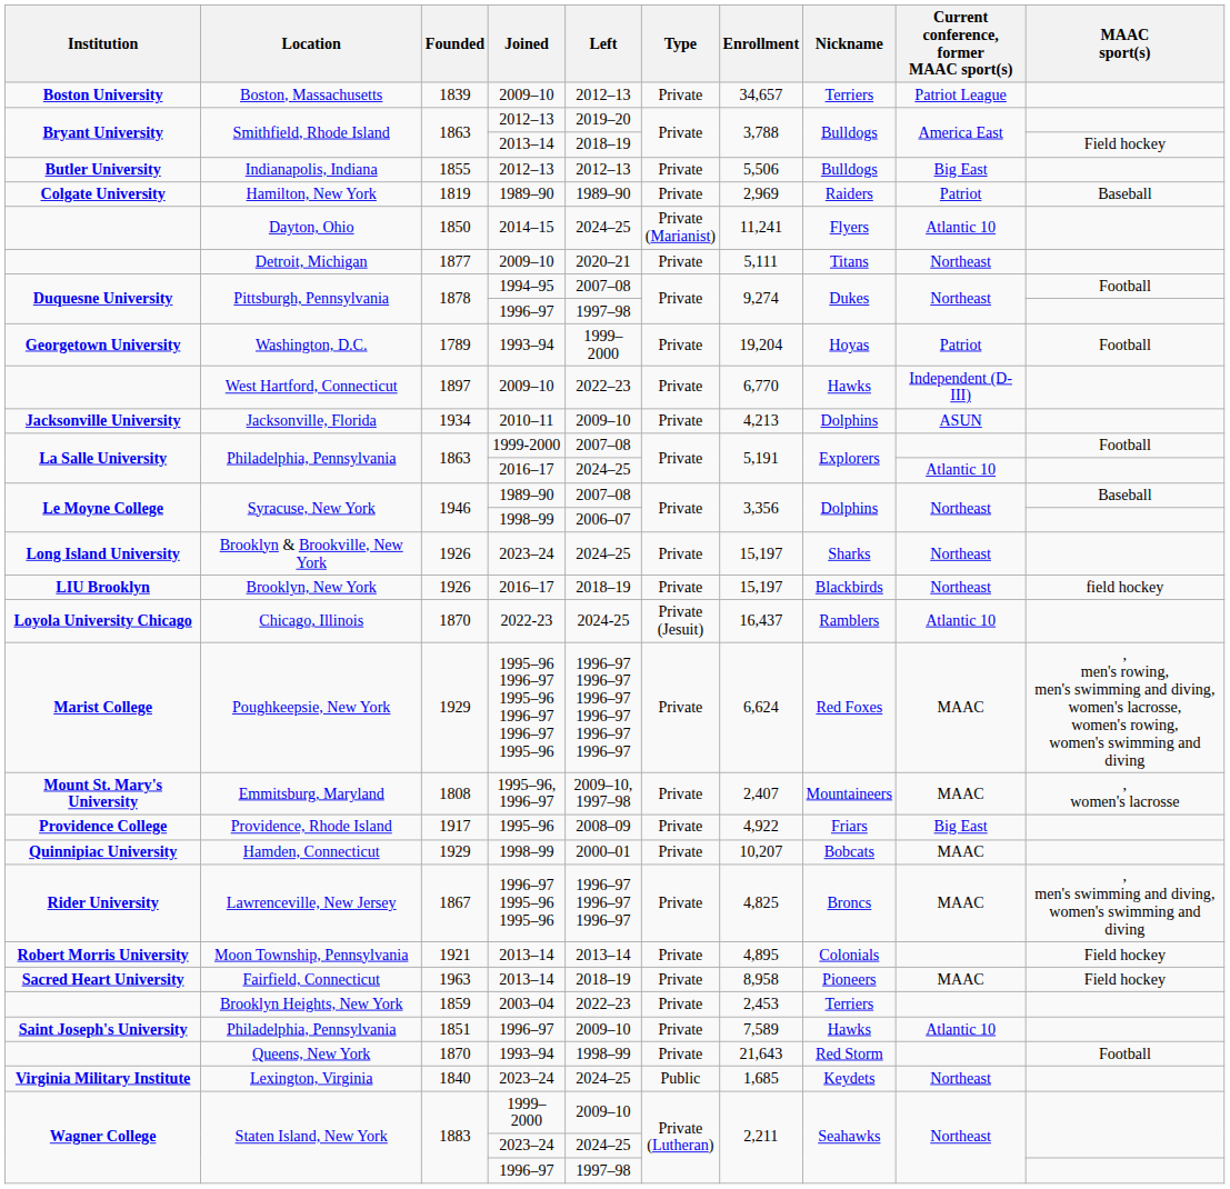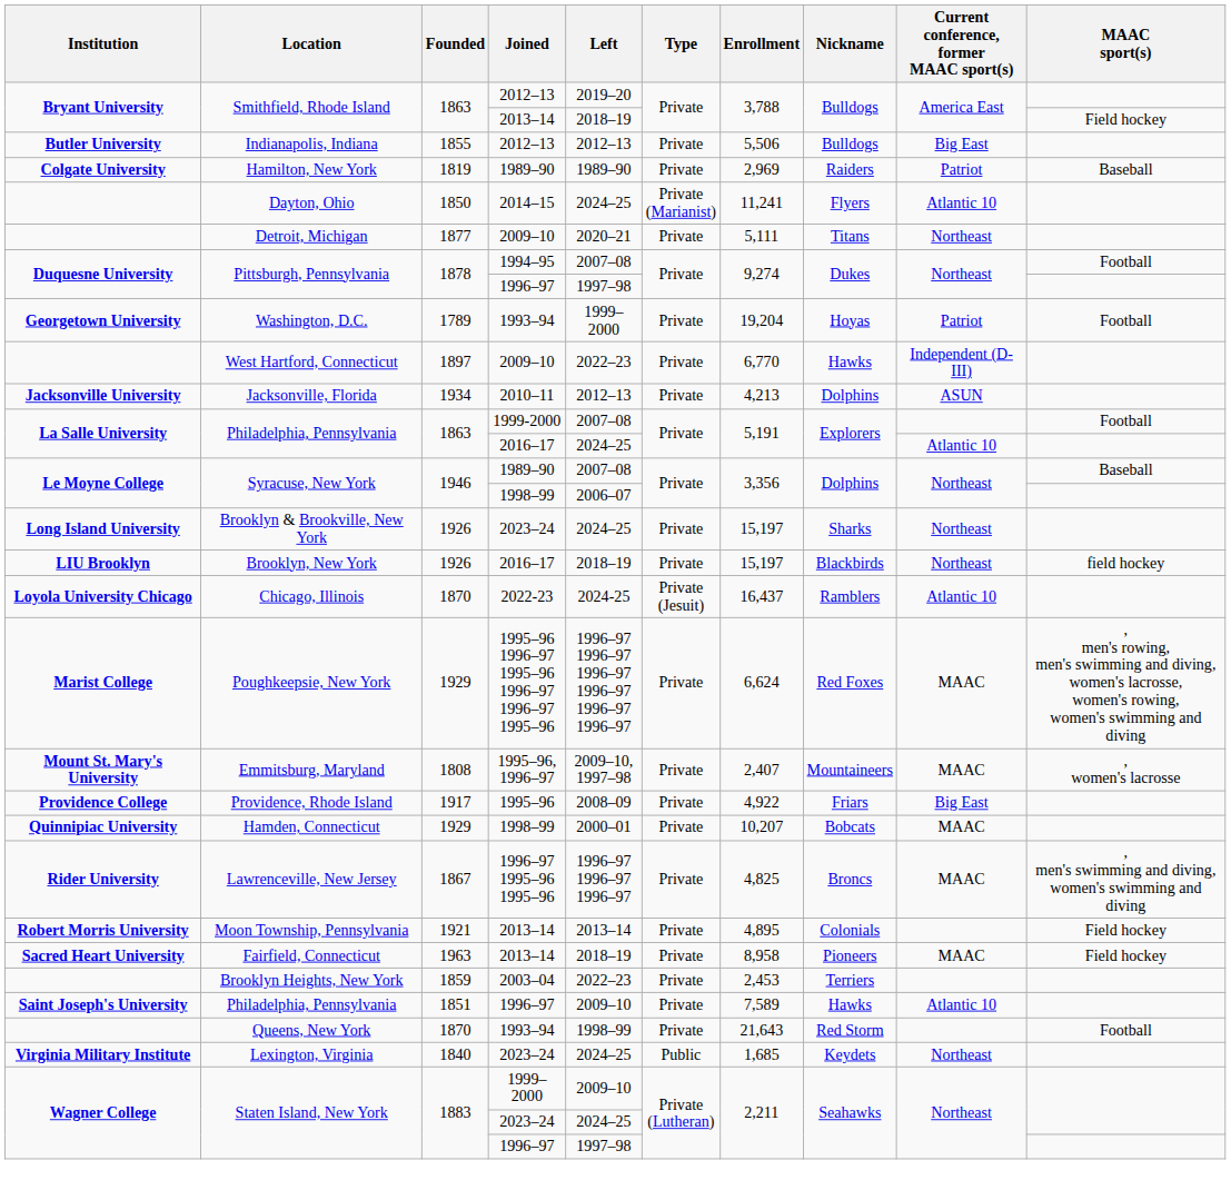 <table class="wikitable sortable" style="text-align: center;">
 <tr>
 <th>Institution</th>
 <th>Location</th>
 <th>Founded</th>
 <th>Joined</th>
 <th>Left</th>
 <th>Type</th>
 <th>Enrollment</th>
 <th>Nickname</th>
 <th>Current<br>conference,<br>former<br>MAAC sport(s)</th>
 <th>MAAC<br>sport(s)</th>
-</tr>
-<tr>
-<td><strong><a href='#'>Boston University</a></strong></td>
-<td><a href='#'>Boston, Massachusetts</a></td>
-<td>1839</td>
-<td>2009–10</td>
-<td>2012–13</td>
-<td>Private</td>
-<td>34,657</td>
-<td><a href='#'>Terriers</a></td>
-<td><a href='#'>Patriot League</a></td>
-<td></td>
 </tr>
 <tr>
 <td rowspan=2><strong><a href='#'>Bryant University</a></strong></td>
 <td rowspan=2><a href='#'>Smithfield, Rhode Island</a></td>
 <td rowspan=2>1863</td>
 <td>2012–13</td>
 <td>2019–20</td>
 <td rowspan=2>Private</td>
 <td rowspan=2>3,788</td>
 <td rowspan=2><a href='#'>Bulldogs</a></td>
 <td rowspan=2><a href='#'>America East</a></td>
 <td></td>
 </tr>
 <tr>
 <td>2013–14</td>
 <td>2018–19</td>
 <td>Field hockey</td>
 </tr>
 <tr>
 <td><strong><a href='#'>Butler University</a></strong></td>
 <td><a href='#'>Indianapolis, Indiana</a></td>
 <td>1855</td>
 <td>2012–13</td>
 <td>2012–13</td>
 <td>Private</td>
 <td>5,506</td>
 <td><a href='#'>Bulldogs</a></td>
 <td><a href='#'>Big East</a></td>
 <td></td>
 </tr>
 <tr>
 <td><strong><a href='#'>Colgate University</a></strong></td>
 <td><a href='#'>Hamilton, New York</a></td>
 <td>1819</td>
 <td>1989–90</td>
 <td>1989–90</td>
 <td>Private</td>
 <td>2,969</td>
 <td><a href='#'>Raiders</a></td>
 <td><a href='#'>Patriot</a></td>
 <td>Baseball</td>
 </tr>
 <tr>
 <td></td>
 <td><a href='#'>Dayton, Ohio</a></td>
 <td>1850</td>
 <td>2014–15</td>
 <td>2024–25</td>
 <td>Private<br>(<a href='#'>Marianist</a>)</td>
 <td>11,241</td>
 <td><a href='#'>Flyers</a></td>
 <td><a href='#'>Atlantic 10</a></td>
 <td></td>
 </tr>
 <tr>
 <td></td>
 <td><a href='#'>Detroit, Michigan</a></td>
 <td>1877</td>
 <td>2009–10</td>
 <td>2020–21</td>
 <td>Private</td>
 <td>5,111</td>
 <td><a href='#'>Titans</a></td>
 <td><a href='#'>Northeast</a></td>
 <td></td>
 </tr>
 <tr>
 <td rowspan=2><strong><a href='#'>Duquesne University</a></strong></td>
 <td rowspan=2><a href='#'>Pittsburgh, Pennsylvania</a></td>
 <td rowspan=2>1878</td>
 <td>1994–95</td>
 <td>2007–08</td>
 <td rowspan=2>Private</td>
 <td rowspan=2>9,274</td>
 <td rowspan=2><a href='#'>Dukes</a></td>
 <td rowspan=2><a href='#'>Northeast</a></td>
 <td>Football</td>
 </tr>
 <tr>
 <td>1996–97</td>
 <td>1997–98</td>
 <td></td>
 </tr>
 <tr>
 <td><strong><a href='#'>Georgetown University</a></strong></td>
 <td><a href='#'>Washington, D.C.</a></td>
 <td>1789</td>
 <td>1993–94</td>
 <td>1999–2000</td>
 <td>Private</td>
 <td>19,204</td>
 <td><a href='#'>Hoyas</a></td>
 <td><a href='#'>Patriot</a></td>
 <td>Football</td>
 </tr>
 <tr>
 <td></td>
 <td><a href='#'>West Hartford, Connecticut</a></td>
 <td>1897</td>
 <td>2009–10</td>
 <td>2022–23</td>
 <td>Private</td>
 <td>6,770</td>
 <td><a href='#'>Hawks</a></td>
 <td><a href='#'>Independent (D-III)</a></td>
 <td></td>
 </tr>
 <tr>
 <td><strong><a href='#'>Jacksonville University</a></strong></td>
 <td><a href='#'>Jacksonville, Florida</a></td>
 <td>1934</td>
 <td>2010–11</td>
-<td>2009–10</td>
+<td>2012–13</td>
 <td>Private</td>
 <td>4,213</td>
 <td><a href='#'>Dolphins</a></td>
 <td><a href='#'>ASUN</a></td>
 <td></td>
 </tr>
 <tr>
 <td rowspan=2><strong><a href='#'>La Salle University</a></strong></td>
 <td rowspan=2><a href='#'>Philadelphia, Pennsylvania</a></td>
 <td rowspan=2>1863</td>
 <td>1999-2000</td>
 <td>2007–08</td>
 <td rowspan=2>Private</td>
 <td rowspan=2>5,191</td>
 <td rowspan=2><a href='#'>Explorers</a></td>
 <td></td>
 <td>Football</td>
 </tr>
 <tr>
 <td>2016–17</td>
 <td>2024–25</td>
 <td><a href='#'>Atlantic 10</a></td>
 <td></td>
 </tr>
 <tr>
 <td rowspan=2><strong><a href='#'>Le Moyne College</a></strong></td>
 <td rowspan=2><a href='#'>Syracuse, New York</a></td>
 <td rowspan=2>1946</td>
 <td>1989–90</td>
 <td>2007–08</td>
 <td rowspan=2>Private</td>
 <td rowspan=2>3,356</td>
 <td rowspan=2><a href='#'>Dolphins</a></td>
 <td rowspan=2><a href='#'>Northeast</a></td>
 <td>Baseball</td>
 </tr>
 <tr>
 <td>1998–99</td>
 <td>2006–07</td>
 <td></td>
 </tr>
 <tr>
 <td><strong><a href='#'>Long Island University</a></strong></td>
 <td><a href='#'>Brooklyn</a> & <a href='#'>Brookville, New York</a></td>
 <td>1926</td>
 <td>2023–24</td>
 <td>2024–25</td>
 <td>Private</td>
 <td>15,197</td>
 <td><a href='#'>Sharks</a></td>
 <td><a href='#'>Northeast</a></td>
 <td></td>
 </tr>
 <tr>
 <td><strong><a href='#'>LIU Brooklyn</a></strong></td>
 <td><a href='#'>Brooklyn, New York</a></td>
 <td>1926</td>
 <td>2016–17</td>
 <td>2018–19</td>
 <td>Private</td>
 <td>15,197</td>
 <td><a href='#'>Blackbirds</a></td>
 <td><a href='#'>Northeast</a></td>
 <td>field hockey</td>
 </tr>
 <tr>
 <td><strong><a href='#'>Loyola University Chicago</a></strong></td>
 <td><a href='#'>Chicago, Illinois</a></td>
 <td>1870</td>
 <td>2022-23</td>
 <td>2024-25</td>
 <td>Private<br>(Jesuit)</td>
 <td>16,437</td>
 <td><a href='#'>Ramblers</a></td>
 <td><a href='#'>Atlantic 10</a></td>
 <td></td>
 </tr>
 <tr>
 <td><strong><a href='#'>Marist College</a></strong></td>
 <td><a href='#'>Poughkeepsie, New York</a></td>
 <td>1929</td>
 <td>1995–96<br>1996–97<br>1995–96<br>1996–97<br>1996–97<br>1995–96</td>
 <td>1996–97<br>1996–97<br>1996–97<br>1996–97<br>1996–97<br>1996–97</td>
 <td>Private</td>
 <td>6,624</td>
 <td><a href='#'>Red Foxes</a></td>
 <td>MAAC</td>
 <td>,<br>men's rowing,<br>men's swimming and diving,<br>women's lacrosse,<br>women's rowing,<br>women's swimming and diving</td>
 </tr>
 <tr>
 <td><strong><a href='#'>Mount St. Mary's University</a></strong></td>
 <td><a href='#'>Emmitsburg, Maryland</a></td>
 <td>1808</td>
 <td>1995–96,<br>1996–97</td>
 <td>2009–10,<br>1997–98</td>
 <td>Private</td>
 <td>2,407</td>
 <td><a href='#'>Mountaineers</a></td>
 <td>MAAC</td>
 <td>,<br>women's lacrosse</td>
 </tr>
 <tr>
 <td><strong><a href='#'>Providence College</a></strong></td>
 <td><a href='#'>Providence, Rhode Island</a></td>
 <td>1917</td>
 <td>1995–96</td>
 <td>2008–09</td>
 <td>Private</td>
 <td>4,922</td>
 <td><a href='#'>Friars</a></td>
 <td><a href='#'>Big East</a></td>
 <td></td>
 </tr>
 <tr>
 <td><strong><a href='#'>Quinnipiac University</a></strong></td>
 <td><a href='#'>Hamden, Connecticut</a></td>
 <td>1929</td>
 <td>1998–99</td>
 <td>2000–01</td>
 <td>Private</td>
 <td>10,207</td>
 <td><a href='#'>Bobcats</a></td>
 <td>MAAC</td>
 <td></td>
 </tr>
 <tr>
 <td><strong><a href='#'>Rider University</a></strong></td>
 <td><a href='#'>Lawrenceville, New Jersey</a></td>
 <td>1867</td>
 <td>1996–97<br>1995–96<br>1995–96<br></td>
 <td>1996–97<br>1996–97<br>1996–97<br></td>
 <td>Private</td>
 <td>4,825</td>
 <td><a href='#'>Broncs</a></td>
 <td>MAAC</td>
 <td>,<br>men's swimming and diving,<br>women's swimming and diving</td>
 </tr>
 <tr>
 <td><strong><a href='#'>Robert Morris University</a></strong></td>
 <td><a href='#'>Moon Township, Pennsylvania</a></td>
 <td>1921</td>
 <td>2013–14</td>
 <td>2013–14</td>
 <td>Private</td>
 <td>4,895</td>
 <td><a href='#'>Colonials</a></td>
 <td></td>
 <td>Field hockey</td>
 </tr>
 <tr>
 <td><strong><a href='#'>Sacred Heart University</a></strong></td>
 <td><a href='#'>Fairfield, Connecticut</a></td>
 <td>1963</td>
 <td>2013–14</td>
 <td>2018–19</td>
 <td>Private</td>
 <td>8,958</td>
 <td><a href='#'>Pioneers</a></td>
 <td>MAAC</td>
 <td>Field hockey</td>
 </tr>
 <tr>
 <td></td>
 <td><a href='#'>Brooklyn Heights, New York</a></td>
 <td>1859</td>
 <td>2003–04</td>
 <td>2022–23</td>
 <td>Private</td>
 <td>2,453</td>
 <td><a href='#'>Terriers</a></td>
 <td></td>
 <td></td>
 </tr>
 <tr>
 <td><strong><a href='#'>Saint Joseph's University</a></strong></td>
 <td><a href='#'>Philadelphia, Pennsylvania</a></td>
 <td>1851</td>
 <td>1996–97</td>
 <td>2009–10</td>
 <td>Private</td>
 <td>7,589</td>
 <td><a href='#'>Hawks</a></td>
 <td><a href='#'>Atlantic 10</a></td>
 <td></td>
 </tr>
 <tr>
 <td><strong></strong></td>
 <td><a href='#'>Queens, New York</a></td>
 <td>1870</td>
 <td>1993–94</td>
 <td>1998–99</td>
 <td>Private</td>
 <td>21,643</td>
 <td><a href='#'>Red Storm</a></td>
 <td></td>
 <td>Football</td>
 </tr>
 <tr>
 <td><strong><a href='#'>Virginia Military Institute</a></strong></td>
 <td><a href='#'>Lexington, Virginia</a></td>
 <td>1840</td>
 <td>2023–24</td>
 <td>2024–25</td>
 <td>Public</td>
 <td>1,685</td>
 <td><a href='#'>Keydets</a></td>
 <td><a href='#'>Northeast</a></td>
 <td></td>
 </tr>
 <tr>
 <td rowspan="3"><strong><a href='#'>Wagner College</a></strong></td>
 <td rowspan="3"><a href='#'>Staten Island, New York</a></td>
 <td rowspan="3">1883</td>
 <td>1999–2000</td>
 <td>2009–10</td>
 <td rowspan="3">Private<br>(<a href='#'>Lutheran</a>)</td>
 <td rowspan="3">2,211</td>
 <td rowspan="3"><a href='#'>Seahawks</a></td>
 <td rowspan="3"><a href='#'>Northeast</a></td>
 <td rowspan="2"></td>
 </tr>
 <tr>
 <td>2023–24</td>
 <td>2024–25</td>
 </tr>
 <tr>
 <td>1996–97</td>
 <td>1997–98</td>
 <td></td>
 </tr>
 </table>
